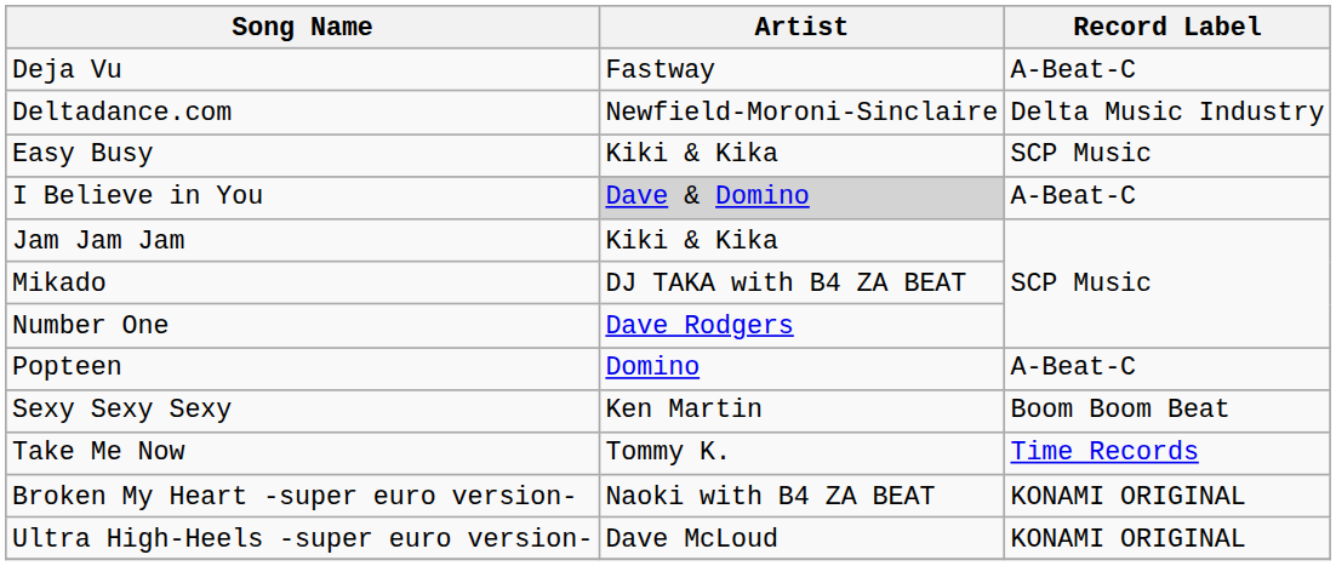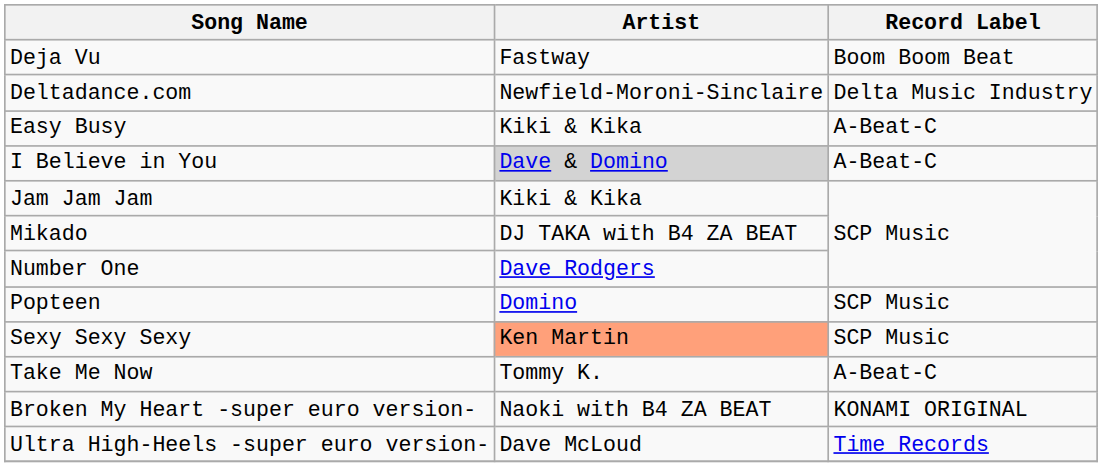 <table class="wikitable sortable">
 <tr>
 <th>Song Name</th>
 <th>Artist</th>
 <th>Record Label</th>
 </tr>
 <tr>
 <td>Deja Vu</td>
 <td>Fastway</td>
-<td>A-Beat-C</td>
+<td>Boom Boom Beat</td>
 </tr>
 <tr>
 <td>Deltadance.com</td>
 <td>Newfield-Moroni-Sinclaire</td>
 <td>Delta Music Industry</td>
 </tr>
 <tr>
 <td>Easy Busy</td>
 <td>Kiki & Kika</td>
-<td>SCP Music</td>
+<td>A-Beat-C</td>
 </tr>
 <tr>
 <td>I Believe in You</td>
 <td style="background: lightgrey;"><a href='#'>Dave</a> & <a href='#'>Domino</a></td>
 <td>A-Beat-C</td>
 </tr>
 <tr>
 <td>Jam Jam Jam</td>
 <td>Kiki & Kika</td>
 <td rowspan="3">SCP Music</td>
 </tr>
 <tr>
 <td>Mikado</td>
 <td>DJ TAKA with B4 ZA BEAT</td>
 </tr>
 <tr>
 <td>Number One</td>
 <td><a href='#'>Dave Rodgers</a></td>
 </tr>
 <tr>
 <td>Popteen</td>
 <td><a href='#'>Domino</a></td>
-<td>A-Beat-C</td>
+<td>SCP Music</td>
 </tr>
 <tr>
 <td>Sexy Sexy Sexy</td>
-<td>Ken Martin</td>
-<td>Boom Boom Beat</td>
+<td style="background: lightsalmon;">Ken Martin</td>
+<td>SCP Music</td>
 </tr>
 <tr>
 <td>Take Me Now</td>
 <td>Tommy K.</td>
-<td><a href='#'>Time Records</a></td>
+<td>A-Beat-C</td>
 </tr>
 <tr>
 <td>Broken My Heart -super euro version-</td>
 <td>Naoki with B4 ZA BEAT</td>
 <td>KONAMI ORIGINAL</td>
 </tr>
 <tr>
 <td>Ultra High-Heels -super euro version-</td>
 <td>Dave McLoud</td>
-<td>KONAMI ORIGINAL</td>
+<td><a href='#'>Time Records</a></td>
 </tr>
 <tr>
 </tr>
 </table>
